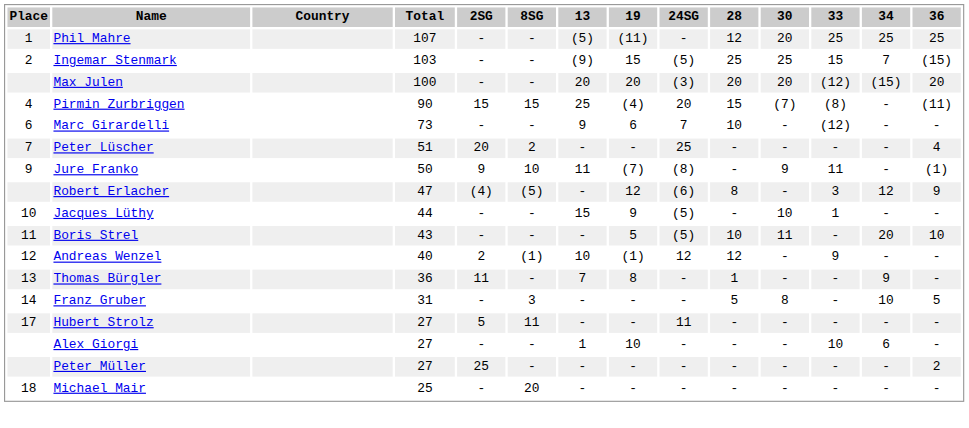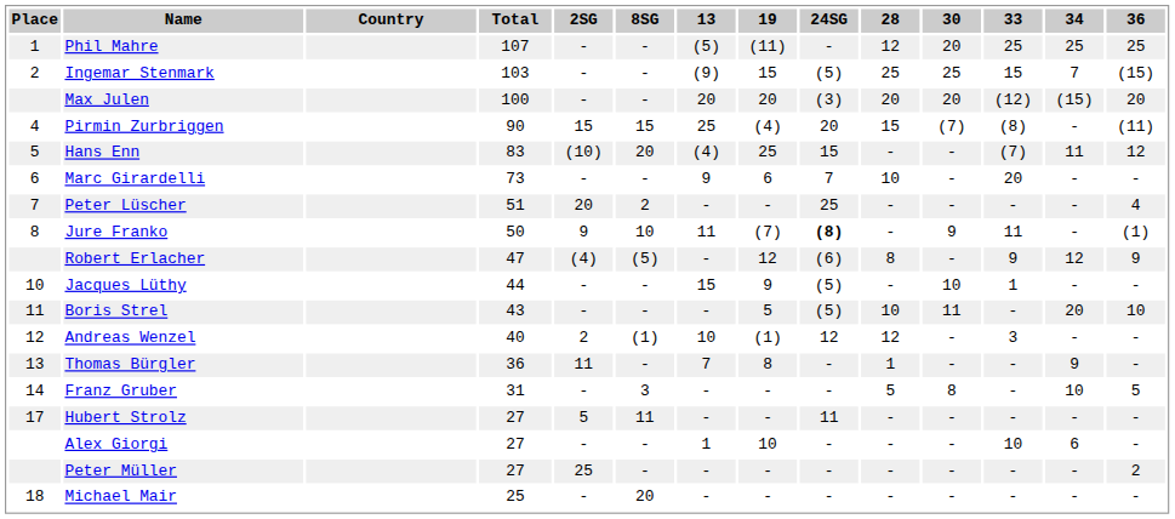 <table border="0" style="border: 1px solid #999; background-color:#FFFFFF; text-align:center; font-size:86%; line-height:15px;">
 <tr align="center" bgcolor="#CCCCCC">
 <th width=35>Place</th>
 <th width=170>Name</th>
 <th width=120>Country</th>
 <th width=50>Total</th>
 <th width=40>2SG</th>
 <th width=40>8SG</th>
 <th width=40>13</th>
 <th width=40>19</th>
 <th width=40>24SG</th>
 <th width=40>28</th>
 <th width=40>30</th>
 <th width=40>33</th>
 <th width=40>34</th>
 <th width=40>36</th>
 </tr>
 <tr style="background:#efefef;">
 <td>1</td>
 <td align="left"><a href='#'>Phil Mahre</a></td>
 <td align="left"></td>
 <td>107</td>
 <td>-</td>
 <td>-</td>
 <td>(5)</td>
 <td>(11)</td>
 <td>-</td>
 <td>12</td>
 <td>20</td>
 <td>25</td>
 <td>25</td>
 <td>25</td>
 </tr>
 <tr>
 <td>2</td>
 <td align="left"><a href='#'>Ingemar Stenmark</a></td>
 <td align="left"></td>
 <td>103</td>
 <td>-</td>
 <td>-</td>
 <td>(9)</td>
 <td>15</td>
 <td>(5)</td>
 <td>25</td>
 <td>25</td>
 <td>15</td>
 <td>7</td>
 <td>(15)</td>
 </tr>
 <tr style="background:#efefef;">
 <td></td>
 <td align="left"><a href='#'>Max Julen</a></td>
 <td align="left"></td>
 <td>100</td>
 <td>-</td>
 <td>-</td>
 <td>20</td>
 <td>20</td>
 <td>(3)</td>
 <td>20</td>
 <td>20</td>
 <td>(12)</td>
 <td>(15)</td>
 <td>20</td>
 </tr>
 <tr>
 <td>4</td>
 <td align="left"><a href='#'>Pirmin Zurbriggen</a></td>
 <td align="left"></td>
 <td>90</td>
 <td>15</td>
 <td>15</td>
 <td>25</td>
 <td>(4)</td>
 <td>20</td>
 <td>15</td>
 <td>(7)</td>
 <td>(8)</td>
 <td>-</td>
 <td>(11)</td>
 </tr>
+<tr style="background:#efefef;">
+<td>5</td>
+<td align="left"><a href='#'>Hans Enn</a></td>
+<td align="left"></td>
+<td>83</td>
+<td>(10)</td>
+<td>20</td>
+<td>(4)</td>
+<td>25</td>
+<td>15</td>
+<td>-</td>
+<td>-</td>
+<td>(7)</td>
+<td>11</td>
+<td>12</td>
+</tr>
 <tr>
 <td>6</td>
 <td align="left"><a href='#'>Marc Girardelli</a></td>
 <td align="left"></td>
 <td>73</td>
 <td>-</td>
 <td>-</td>
 <td>9</td>
 <td>6</td>
 <td>7</td>
 <td>10</td>
 <td>-</td>
-<td>(12)</td>
+<td>20</td>
 <td>-</td>
 <td>-</td>
 </tr>
 <tr style="background:#efefef;">
 <td>7</td>
 <td align="left"><a href='#'>Peter Lüscher</a></td>
 <td align="left"></td>
 <td>51</td>
 <td>20</td>
 <td>2</td>
 <td>-</td>
 <td>-</td>
 <td>25</td>
 <td>-</td>
 <td>-</td>
 <td>-</td>
 <td>-</td>
 <td>4</td>
 </tr>
 <tr>
-<td>9</td>
+<td>8</td>
 <td align="left"><a href='#'>Jure Franko</a></td>
 <td align="left"></td>
 <td>50</td>
 <td>9</td>
 <td>10</td>
 <td>11</td>
 <td>(7)</td>
-<td>(8)</td>
+<td><strong>(8)</strong></td>
 <td>-</td>
 <td>9</td>
 <td>11</td>
 <td>-</td>
 <td>(1)</td>
 </tr>
 <tr style="background:#efefef;">
 <td></td>
 <td align="left"><a href='#'>Robert Erlacher</a></td>
 <td align="left"></td>
 <td>47</td>
 <td>(4)</td>
 <td>(5)</td>
 <td>-</td>
 <td>12</td>
 <td>(6)</td>
 <td>8</td>
 <td>-</td>
-<td>3</td>
+<td>9</td>
 <td>12</td>
 <td>9</td>
 </tr>
 <tr>
 <td>10</td>
 <td align="left"><a href='#'>Jacques Lüthy</a></td>
 <td align="left"></td>
 <td>44</td>
 <td>-</td>
 <td>-</td>
 <td>15</td>
 <td>9</td>
 <td>(5)</td>
 <td>-</td>
 <td>10</td>
 <td>1</td>
 <td>-</td>
 <td>-</td>
 </tr>
 <tr style="background:#efefef;">
 <td>11</td>
 <td align="left"><a href='#'>Boris Strel</a></td>
 <td align="left"></td>
 <td>43</td>
 <td>-</td>
 <td>-</td>
 <td>-</td>
 <td>5</td>
 <td>(5)</td>
 <td>10</td>
 <td>11</td>
 <td>-</td>
 <td>20</td>
 <td>10</td>
 </tr>
 <tr>
 <td>12</td>
 <td align="left"><a href='#'>Andreas Wenzel</a></td>
 <td align="left"></td>
 <td>40</td>
 <td>2</td>
 <td>(1)</td>
 <td>10</td>
 <td>(1)</td>
 <td>12</td>
 <td>12</td>
 <td>-</td>
-<td>9</td>
+<td>3</td>
 <td>-</td>
 <td>-</td>
 </tr>
 <tr style="background:#efefef;">
 <td>13</td>
 <td align="left"><a href='#'>Thomas Bürgler</a></td>
 <td align="left"></td>
 <td>36</td>
 <td>11</td>
 <td>-</td>
 <td>7</td>
 <td>8</td>
 <td>-</td>
 <td>1</td>
 <td>-</td>
 <td>-</td>
 <td>9</td>
 <td>-</td>
 </tr>
 <tr>
 <td>14</td>
 <td align="left"><a href='#'>Franz Gruber</a></td>
 <td align="left"></td>
 <td>31</td>
 <td>-</td>
 <td>3</td>
 <td>-</td>
 <td>-</td>
 <td>-</td>
 <td>5</td>
 <td>8</td>
 <td>-</td>
 <td>10</td>
 <td>5</td>
 </tr>
 <tr style="background:#efefef;">
 <td>17</td>
 <td align="left"><a href='#'>Hubert Strolz</a></td>
 <td align="left"></td>
 <td>27</td>
 <td>5</td>
 <td>11</td>
 <td>-</td>
 <td>-</td>
 <td>11</td>
 <td>-</td>
 <td>-</td>
 <td>-</td>
 <td>-</td>
 <td>-</td>
 </tr>
 <tr>
 <td></td>
 <td align="left"><a href='#'>Alex Giorgi</a></td>
 <td align="left"></td>
 <td>27</td>
 <td>-</td>
 <td>-</td>
 <td>1</td>
 <td>10</td>
 <td>-</td>
 <td>-</td>
 <td>-</td>
 <td>10</td>
 <td>6</td>
 <td>-</td>
 </tr>
 <tr style="background:#efefef;">
 <td></td>
 <td align="left"><a href='#'>Peter Müller</a></td>
 <td align="left"></td>
 <td>27</td>
 <td>25</td>
 <td>-</td>
 <td>-</td>
 <td>-</td>
 <td>-</td>
 <td>-</td>
 <td>-</td>
 <td>-</td>
 <td>-</td>
 <td>2</td>
 </tr>
 <tr>
 <td>18</td>
 <td align="left"><a href='#'>Michael Mair</a></td>
 <td align="left"></td>
 <td>25</td>
 <td>-</td>
 <td>20</td>
 <td>-</td>
 <td>-</td>
 <td>-</td>
 <td>-</td>
 <td>-</td>
 <td>-</td>
 <td>-</td>
 <td>-</td>
 </tr>
 </table>
